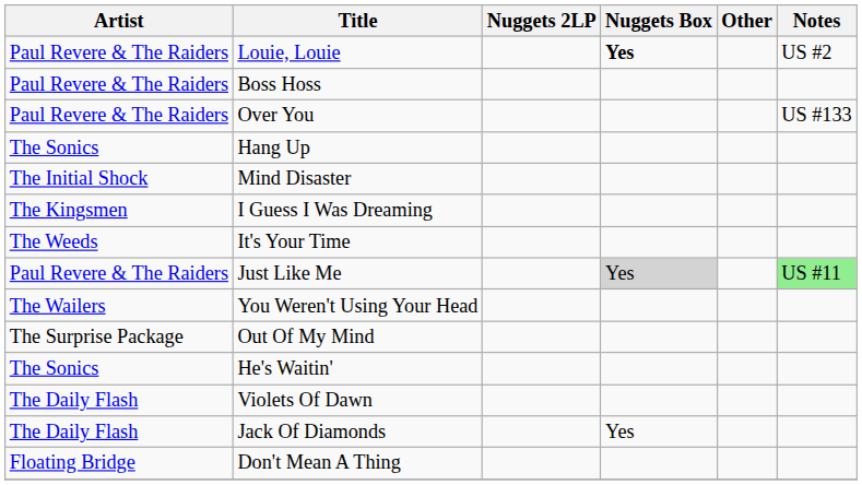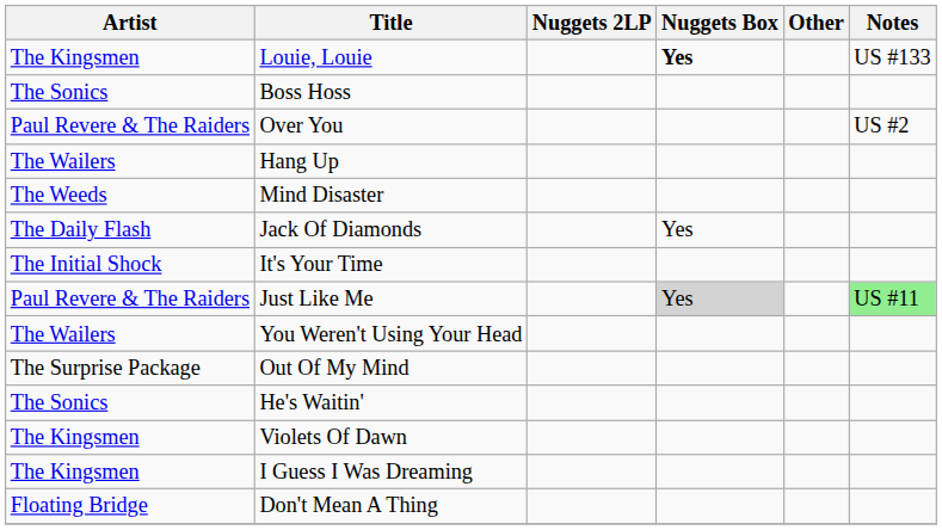 <table class="wikitable sortable">
 <tr>
 <th>Artist</th>
 <th>Title</th>
 <th>Nuggets 2LP</th>
 <th>Nuggets Box</th>
 <th>Other</th>
 <th>Notes</th>
 </tr>
 <tr>
-<td><a href='#'>Paul Revere & The Raiders</a></td>
+<td><a href='#'>The Kingsmen</a></td>
 <td><a href='#'>Louie, Louie</a></td>
 <td></td>
 <td><strong>Yes</strong></td>
 <td></td>
-<td>US #2</td>
+<td>US #133</td>
 </tr>
 <tr>
-<td><a href='#'>Paul Revere & The Raiders</a></td>
+<td><a href='#'>The Sonics</a></td>
 <td>Boss Hoss</td>
 <td></td>
 <td></td>
 <td></td>
 <td></td>
 </tr>
 <tr>
 <td><a href='#'>Paul Revere & The Raiders</a></td>
 <td>Over You</td>
 <td></td>
 <td></td>
 <td></td>
-<td>US #133</td>
+<td>US #2</td>
 </tr>
 <tr>
-<td><a href='#'>The Sonics</a></td>
+<td><a href='#'>The Wailers</a></td>
 <td>Hang Up</td>
 <td></td>
 <td></td>
 <td></td>
 <td></td>
 </tr>
 <tr>
-<td><a href='#'>The Initial Shock</a></td>
+<td><a href='#'>The Weeds</a></td>
 <td>Mind Disaster</td>
 <td></td>
 <td></td>
 <td></td>
 <td></td>
 </tr>
 <tr>
-<td><a href='#'>The Kingsmen</a></td>
-<td>I Guess I Was Dreaming</td>
+<td><a href='#'>The Daily Flash</a></td>
+<td>Jack Of Diamonds</td>
 <td></td>
-<td></td>
+<td>Yes</td>
 <td></td>
 <td></td>
 </tr>
 <tr>
-<td><a href='#'>The Weeds</a></td>
+<td><a href='#'>The Initial Shock</a></td>
 <td>It's Your Time</td>
 <td></td>
 <td></td>
 <td></td>
 <td></td>
 </tr>
 <tr>
 <td><a href='#'>Paul Revere & The Raiders</a></td>
 <td>Just Like Me</td>
 <td></td>
 <td style="background: lightgrey;">Yes</td>
 <td></td>
 <td style="background: lightgreen;">US #11</td>
 </tr>
 <tr>
 <td><a href='#'>The Wailers</a></td>
 <td>You Weren't Using Your Head</td>
 <td></td>
 <td></td>
 <td></td>
 <td></td>
 </tr>
 <tr>
 <td>The Surprise Package</td>
 <td>Out Of My Mind</td>
 <td></td>
 <td></td>
 <td></td>
 <td></td>
 </tr>
 <tr>
 <td><a href='#'>The Sonics</a></td>
 <td>He's Waitin'</td>
 <td></td>
 <td></td>
 <td></td>
 <td></td>
 </tr>
 <tr>
-<td><a href='#'>The Daily Flash</a></td>
+<td><a href='#'>The Kingsmen</a></td>
 <td>Violets Of Dawn</td>
 <td></td>
 <td></td>
 <td></td>
 <td></td>
 </tr>
 <tr>
-<td><a href='#'>The Daily Flash</a></td>
-<td>Jack Of Diamonds</td>
+<td><a href='#'>The Kingsmen</a></td>
+<td>I Guess I Was Dreaming</td>
 <td></td>
-<td>Yes</td>
+<td></td>
 <td></td>
 <td></td>
 </tr>
 <tr>
 <td><a href='#'>Floating Bridge</a></td>
 <td>Don't Mean A Thing</td>
 <td></td>
 <td></td>
 <td></td>
 <td></td>
 </tr>
 <tr>
 </tr>
 </table>
